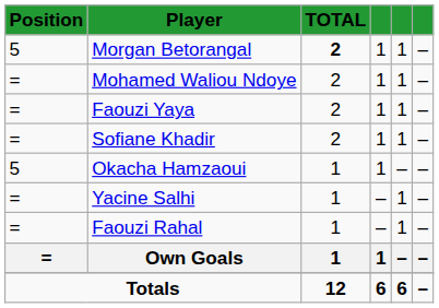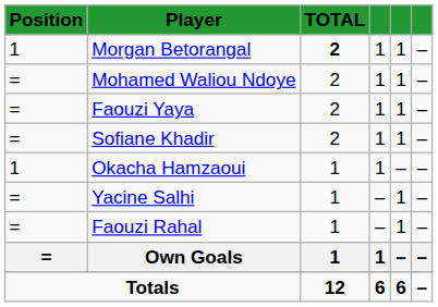 <table border="0" class="wikitable" style="text-align:center;font-size:95%">
 <tr>
 <th scope=col style="color:#000000; background:#229933;">Position</th>
 <th scope=col style="color:#000000; background:#229933;">Player</th>
 <th scope=col style="color:#000000; background:#229933;">TOTAL</th>
 <th scope=col style="color:#000000; background:#229933;" width=10><a href='#'></a></th>
 <th scope=col style="color:#000000; background:#229933;" width=10><a href='#'></a></th>
 <th scope=col style="color:#000000; background:#229933;" width=10><a href='#'></a></th>
 </tr>
 <tr>
-<td align=left>5</td>
+<td align=left>1</td>
 <td align=left> <a href='#'>Morgan Betorangal</a></td>
 <td align=center><strong>2</strong></td>
 <td>1</td>
 <td>1</td>
 <td>–</td>
 </tr>
 <tr>
 <td align=left>=</td>
 <td align=left> <a href='#'>Mohamed Waliou Ndoye</a></td>
 <td align=center>2</td>
 <td>1</td>
 <td>1</td>
 <td>–</td>
 </tr>
 <tr>
 <td align=left>=</td>
 <td align=left> <a href='#'>Faouzi Yaya</a></td>
 <td align=center>2</td>
 <td>1</td>
 <td>1</td>
 <td>–</td>
 </tr>
 <tr>
 <td align=left>=</td>
 <td align=left> <a href='#'>Sofiane Khadir</a></td>
 <td align=center>2</td>
 <td>1</td>
 <td>1</td>
 <td>–</td>
 </tr>
 <tr>
-<td align=left>5</td>
+<td align=left>1</td>
 <td align=left> <a href='#'>Okacha Hamzaoui</a></td>
 <td align=center>1</td>
 <td>1</td>
 <td>–</td>
 <td>–</td>
 </tr>
 <tr>
 <td align=left>=</td>
 <td align=left> <a href='#'>Yacine Salhi</a></td>
 <td align=center>1</td>
 <td>–</td>
 <td>1</td>
 <td>–</td>
 </tr>
 <tr>
 <td align=left>=</td>
 <td align=left> <a href='#'>Faouzi Rahal</a></td>
 <td align=center>1</td>
 <td>–</td>
 <td>1</td>
 <td>–</td>
 </tr>
 <tr>
 <th align=left>=</th>
 <th>Own Goals</th>
 <th align=center>1</th>
 <th>1</th>
 <th>–</th>
 <th>–</th>
 </tr>
 <tr>
 </tr>
 <tr class="sortbottom">
 <td colspan="2"><strong>Totals</strong></td>
 <td align=center><strong>12</strong></td>
 <td><strong>6</strong></td>
 <td><strong>6</strong></td>
 <td><strong>–</strong></td>
 </tr>
 </table>
